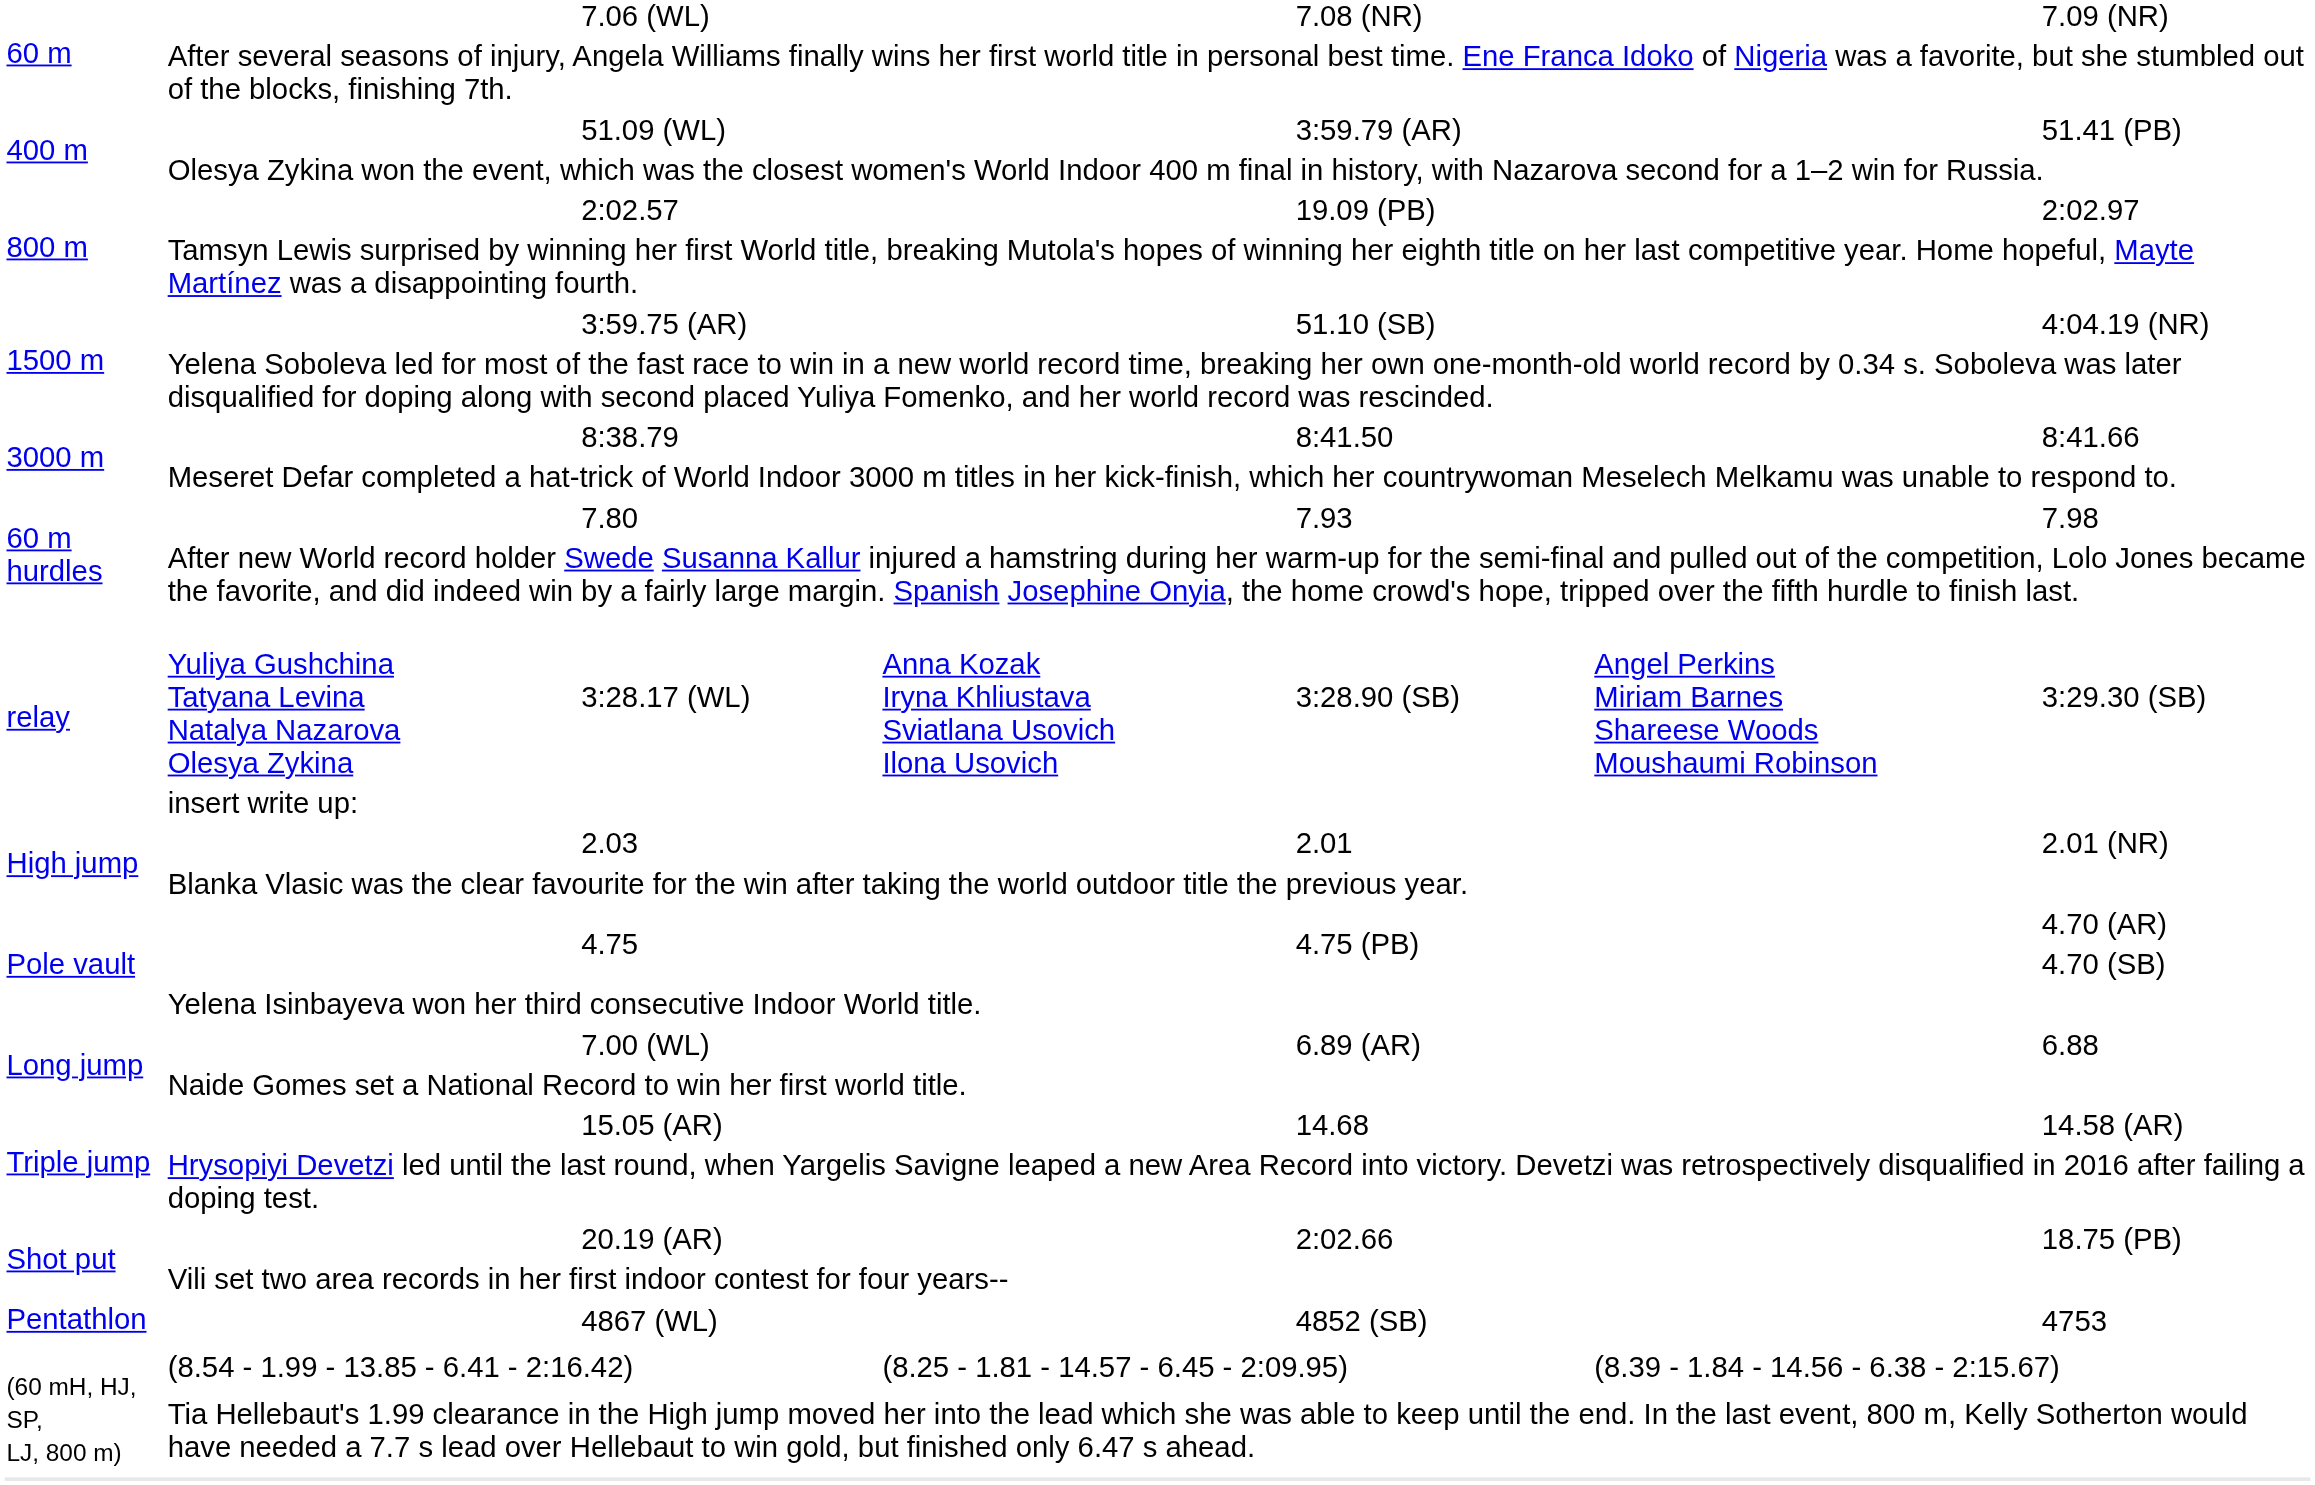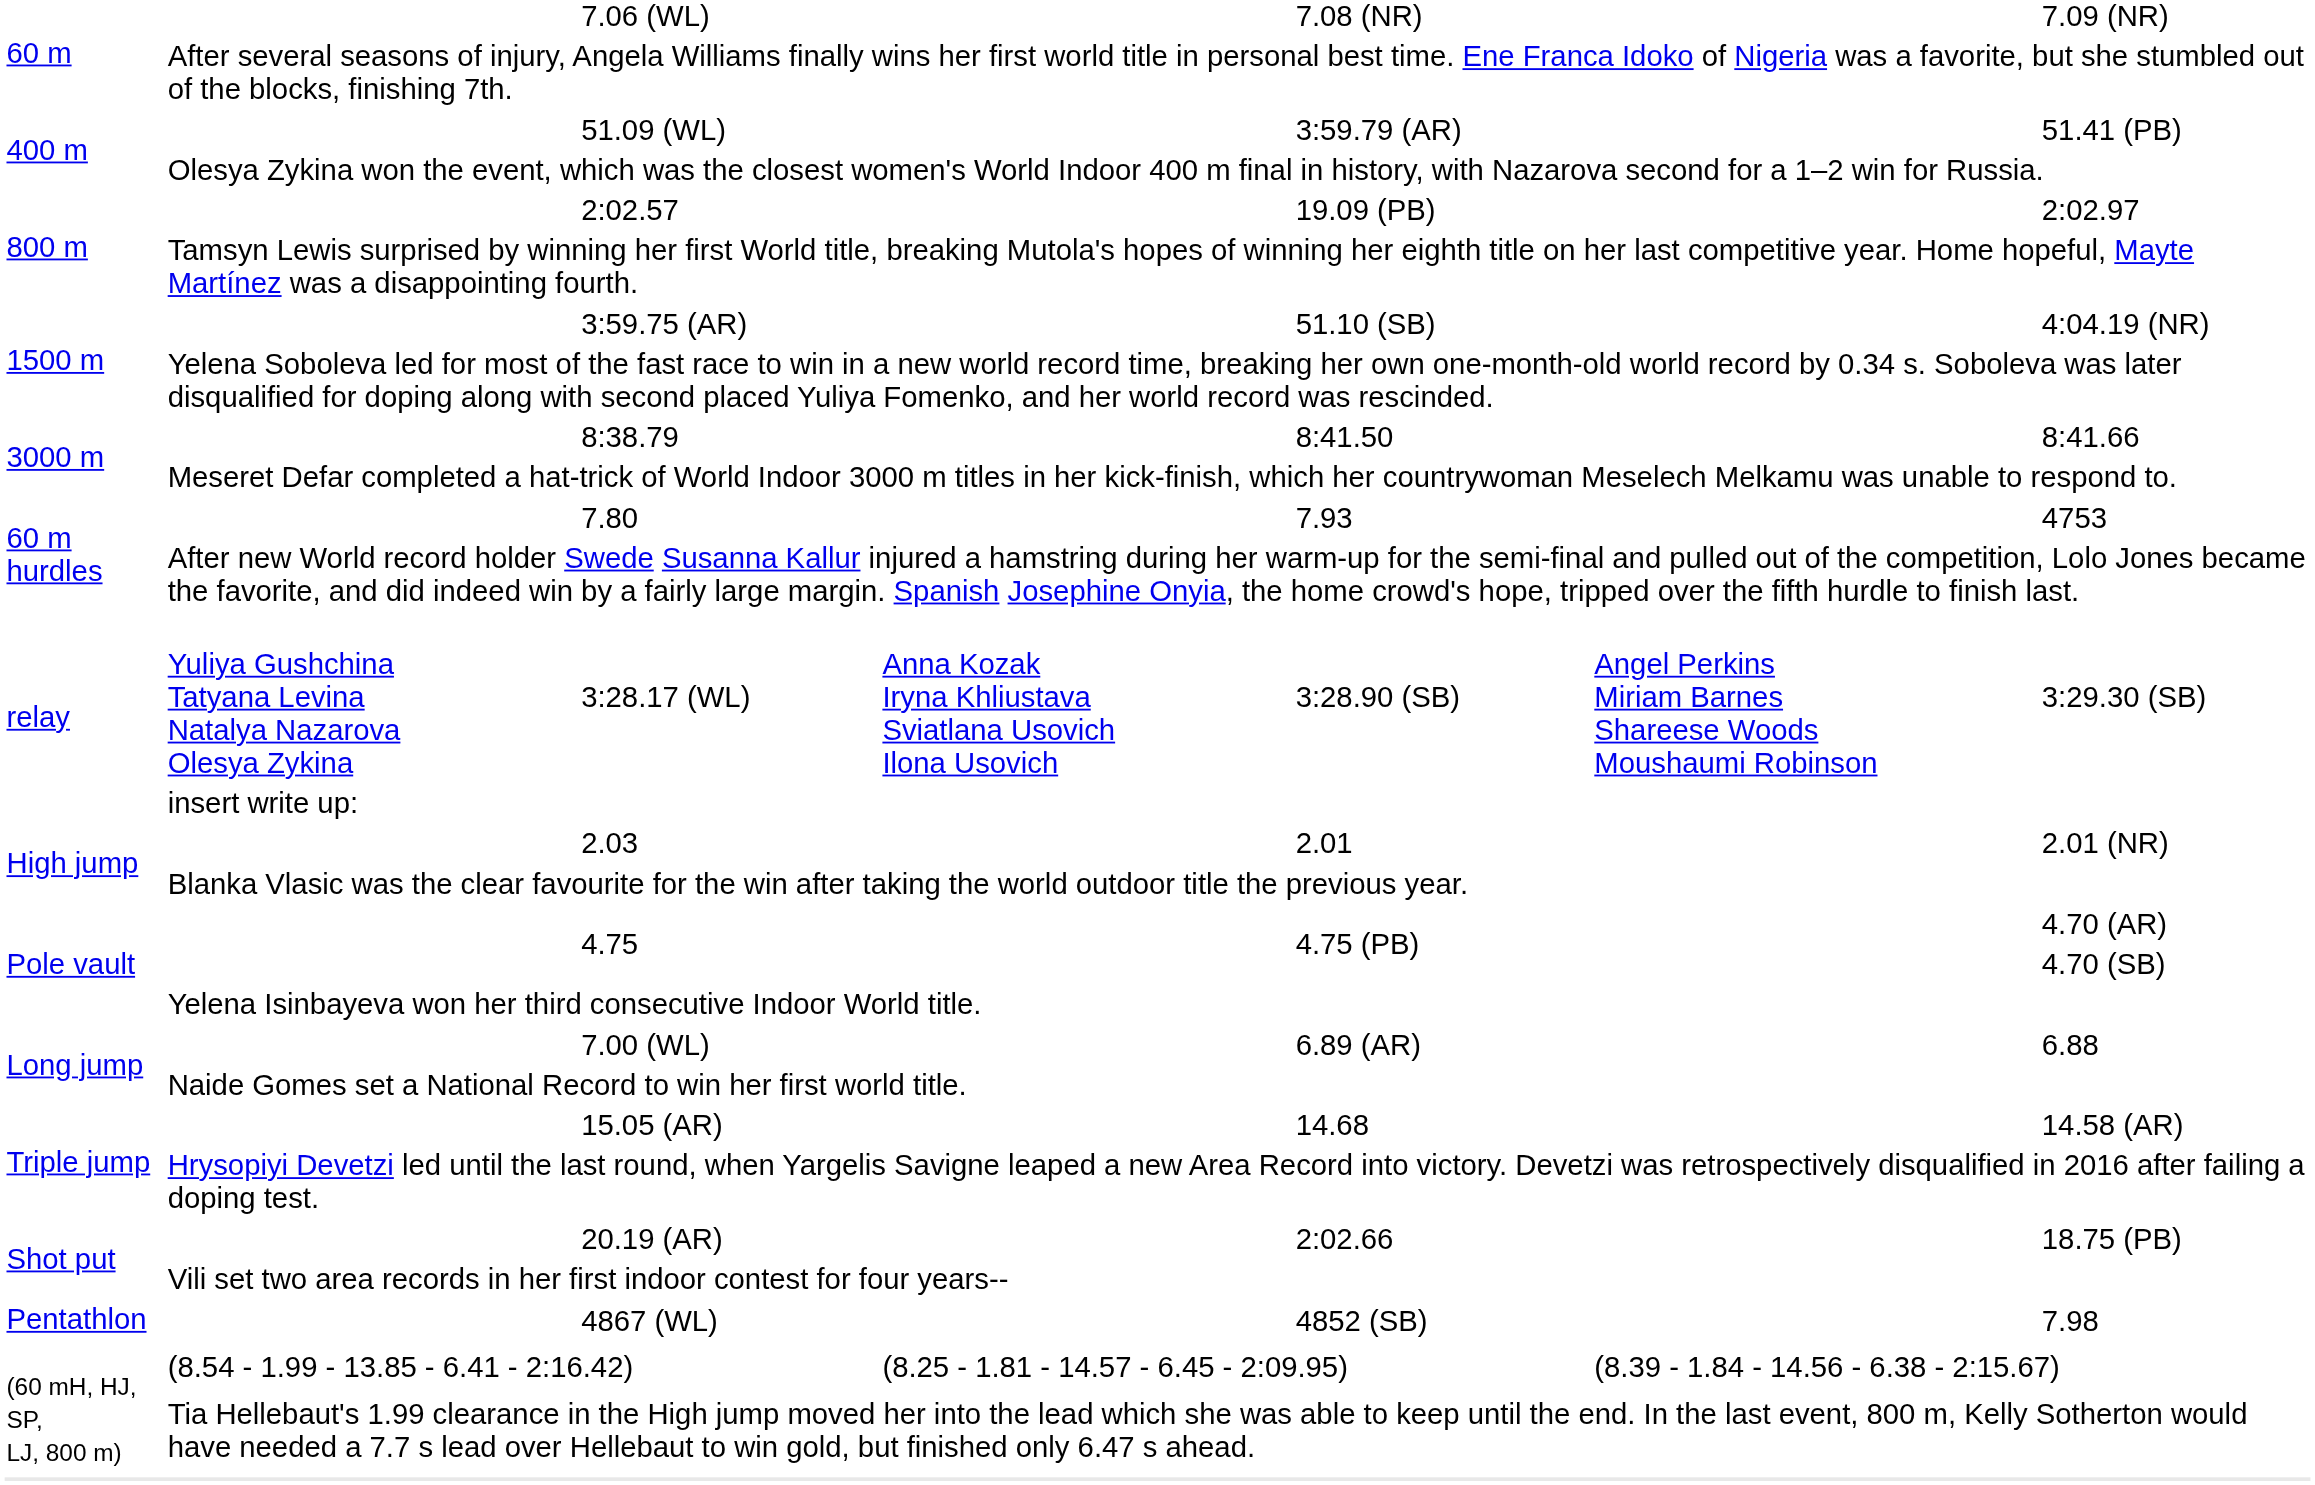 <table>
 <tr>
 <td rowspan=2><a href='#'>60 m</a><br></td>
 <td></td>
 <td>7.06 (WL)</td>
 <td></td>
 <td>7.08 (NR)</td>
 <td></td>
 <td>7.09 (NR)</td>
 </tr>
 <tr>
 <td colspan=6>After several seasons of injury, Angela Williams finally wins her first world title in personal best time. <a href='#'>Ene Franca Idoko</a> of <a href='#'>Nigeria</a> was a favorite, but she stumbled out of the blocks, finishing 7th.</td>
 </tr>
 <tr>
 <td rowspan=2><a href='#'>400 m</a><br></td>
 <td></td>
 <td>51.09 (WL)</td>
 <td></td>
 <td>3:59.79 (AR)</td>
 <td></td>
 <td>51.41 (PB)</td>
 </tr>
 <tr>
 <td colspan=6>Olesya Zykina won the event, which was the closest women's World Indoor 400 m final in history, with Nazarova second for a 1–2 win for Russia.</td>
 </tr>
 <tr>
 <td rowspan=2><a href='#'>800 m</a><br></td>
 <td></td>
 <td>2:02.57</td>
 <td></td>
 <td>19.09 (PB)</td>
 <td></td>
 <td>2:02.97</td>
 </tr>
 <tr>
 <td colspan=6>Tamsyn Lewis surprised by winning her first World title, breaking Mutola's hopes of winning her eighth title on her last competitive year. Home hopeful, <a href='#'>Mayte Martínez</a> was a disappointing fourth.</td>
 </tr>
 <tr>
 <td rowspan=2><a href='#'>1500 m</a><br></td>
 <td></td>
 <td>3:59.75 (AR)</td>
 <td></td>
 <td>51.10 (SB)</td>
 <td></td>
 <td>4:04.19 (NR)</td>
 </tr>
 <tr>
 <td colspan=6>Yelena Soboleva led for most of the fast race to win in a new world record time, breaking her own one-month-old world record by 0.34 s. Soboleva was later disqualified for doping along with second placed Yuliya Fomenko, and her world record was rescinded.</td>
 </tr>
 <tr>
 <td rowspan=2><a href='#'>3000 m</a><br></td>
 <td></td>
 <td>8:38.79</td>
 <td></td>
 <td>8:41.50</td>
 <td></td>
 <td>8:41.66</td>
 </tr>
 <tr>
 <td colspan=6>Meseret Defar completed a hat-trick of World Indoor 3000 m titles in her kick-finish, which her countrywoman Meselech Melkamu was unable to respond to.</td>
 </tr>
 <tr>
 <td rowspan=2><a href='#'>60 m hurdles</a><br></td>
 <td></td>
 <td>7.80</td>
 <td></td>
 <td>7.93</td>
 <td></td>
-<td>7.98</td>
+<td>4753</td>
 </tr>
 <tr>
 <td colspan=6>After new World record holder <a href='#'>Swede</a> <a href='#'>Susanna Kallur</a> injured a hamstring during her warm-up for the semi-final and pulled out of the competition, Lolo Jones became the favorite, and did indeed win by a fairly large margin. <a href='#'>Spanish</a> <a href='#'>Josephine Onyia</a>, the home crowd's hope, tripped over the fifth hurdle to finish last.</td>
 </tr>
 <tr>
 <td rowspan=2><a href='#'> relay</a><br></td>
 <td> <br><a href='#'>Yuliya Gushchina</a><br><a href='#'>Tatyana Levina</a><br><a href='#'>Natalya Nazarova</a><br><a href='#'>Olesya Zykina</a></td>
 <td>3:28.17 (WL)</td>
 <td><br><a href='#'>Anna Kozak</a><br><a href='#'>Iryna Khliustava</a><br><a href='#'>Sviatlana Usovich</a><br><a href='#'>Ilona Usovich</a></td>
 <td>3:28.90 (SB)</td>
 <td><br><a href='#'>Angel Perkins</a><br><a href='#'>Miriam Barnes</a><br><a href='#'>Shareese Woods</a><br><a href='#'>Moushaumi Robinson</a></td>
 <td>3:29.30 (SB)</td>
 </tr>
 <tr>
 <td colspan=6>insert write up:</td>
 </tr>
 <tr>
 <td rowspan=2><a href='#'>High jump</a><br></td>
 <td></td>
 <td>2.03</td>
 <td></td>
 <td>2.01</td>
 <td></td>
 <td>2.01 (NR)</td>
 </tr>
 <tr>
 <td colspan=6>Blanka Vlasic was the clear favourite for the win after taking the world outdoor title the previous year.</td>
 </tr>
 <tr>
 <td rowspan=3><a href='#'>Pole vault</a><br></td>
 <td rowspan=2></td>
 <td rowspan=2>4.75</td>
 <td rowspan=2></td>
 <td rowspan=2>4.75 (PB)</td>
 <td></td>
 <td>4.70 (AR)</td>
 </tr>
 <tr>
 <td></td>
 <td>4.70 (SB)</td>
 </tr>
 <tr>
 <td colspan=6>Yelena Isinbayeva won her third consecutive Indoor World title.</td>
 </tr>
 <tr>
 <td rowspan=2><a href='#'>Long jump</a><br></td>
 <td></td>
 <td>7.00 (WL)</td>
 <td></td>
 <td>6.89 (AR)</td>
 <td></td>
 <td>6.88</td>
 </tr>
 <tr>
 <td colspan=6>Naide Gomes set a National Record to win her first world title.</td>
 </tr>
 <tr>
 <td rowspan=2><a href='#'>Triple jump</a><br></td>
 <td></td>
 <td>15.05 (AR)</td>
 <td></td>
 <td>14.68</td>
 <td></td>
 <td>14.58 (AR)</td>
 </tr>
 <tr>
 <td colspan=6><a href='#'>Hrysopiyi Devetzi</a> led until the last round, when Yargelis Savigne leaped a new Area Record into victory. Devetzi was retrospectively disqualified in 2016 after failing a doping test.</td>
 </tr>
 <tr>
 <td rowspan=2><a href='#'>Shot put</a><br></td>
 <td></td>
 <td>20.19 (AR)</td>
 <td></td>
 <td>2:02.66</td>
 <td></td>
 <td>18.75 (PB)</td>
 </tr>
 <tr>
 <td colspan=6>Vili set two area records in her first indoor contest for four years--</td>
 </tr>
 <tr>
 <td rowspan=3><a href='#'>Pentathlon</a><br><br><small>(60 mH, HJ, SP,<br>LJ, 800 m)</small></td>
 <td></td>
 <td>4867 (WL)</td>
 <td></td>
 <td>4852 (SB)</td>
 <td></td>
-<td>4753</td>
+<td>7.98</td>
 </tr>
 <tr>
 <td colspan=2>(8.54 - 1.99 - 13.85 - 6.41 - 2:16.42)</td>
 <td colspan=2>(8.25 - 1.81 - 14.57 - 6.45 - 2:09.95)</td>
 <td colspan=2>(8.39 - 1.84 - 14.56 - 6.38 - 2:15.67)</td>
 </tr>
 <tr>
 <td colspan=6>Tia Hellebaut's 1.99 clearance in the High jump moved her into the lead which she was able to keep until the end. In the last event, 800 m, Kelly Sotherton would have needed a 7.7 s lead over Hellebaut to win gold, but finished only 6.47 s ahead.</td>
 </tr>
 <tr>
 </tr>
 <tr bgcolor= e8e8e8>
 <td colspan=7></td>
 </tr>
 </table>
